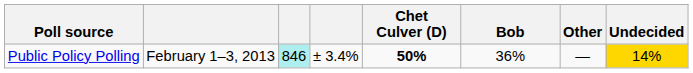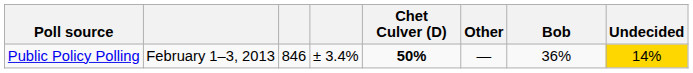 <table class="wikitable" style="text-align:center">
 <tr valign= bottom>
 <th>Poll source</th>
 <th></th>
 <th></th>
 <th></th>
 <th style="width:100px;">Chet<br>Culver (D)</th>
+<th>Other</th>
 <th style="width:100px;">Bob<br></th>
-<th>Other</th>
 <th>Undecided</th>
 </tr>
 <tr>
 <td align=left><a href='#'>Public Policy Polling</a></td>
 <td>February 1–3, 2013</td>
-<td style="background: paleturquoise;">846</td>
+<td>846</td>
 <td>± 3.4%</td>
 <td><strong>50%</strong></td>
+<td>—</td>
 <td>36%</td>
-<td>—</td>
 <td style="background: gold;">14%</td>
 </tr>
 </table>
